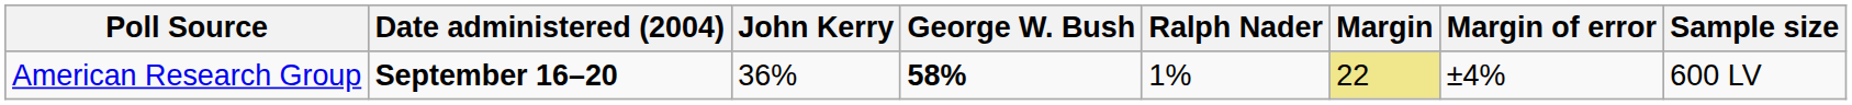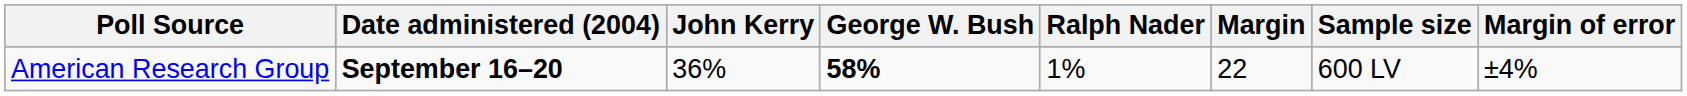 <table class="wikitable">
 <tr>
 <th>Poll Source</th>
 <th>Date administered (2004)</th>
 <th>John Kerry</th>
 <th>George W. Bush</th>
 <th>Ralph Nader</th>
 <th>Margin</th>
+<th>Sample size</th>
 <th>Margin of error</th>
-<th>Sample size</th>
 </tr>
 <tr>
 <td><a href='#'>American Research Group</a></td>
 <td><strong>September 16–20</strong></td>
 <td>36%</td>
 <td><strong>58%</strong></td>
 <td>1%</td>
-<td style="background: khaki;">22</td>
+<td>22</td>
+<td>600 LV</td>
 <td>±4%</td>
-<td>600 LV</td>
 </tr>
 </table>
